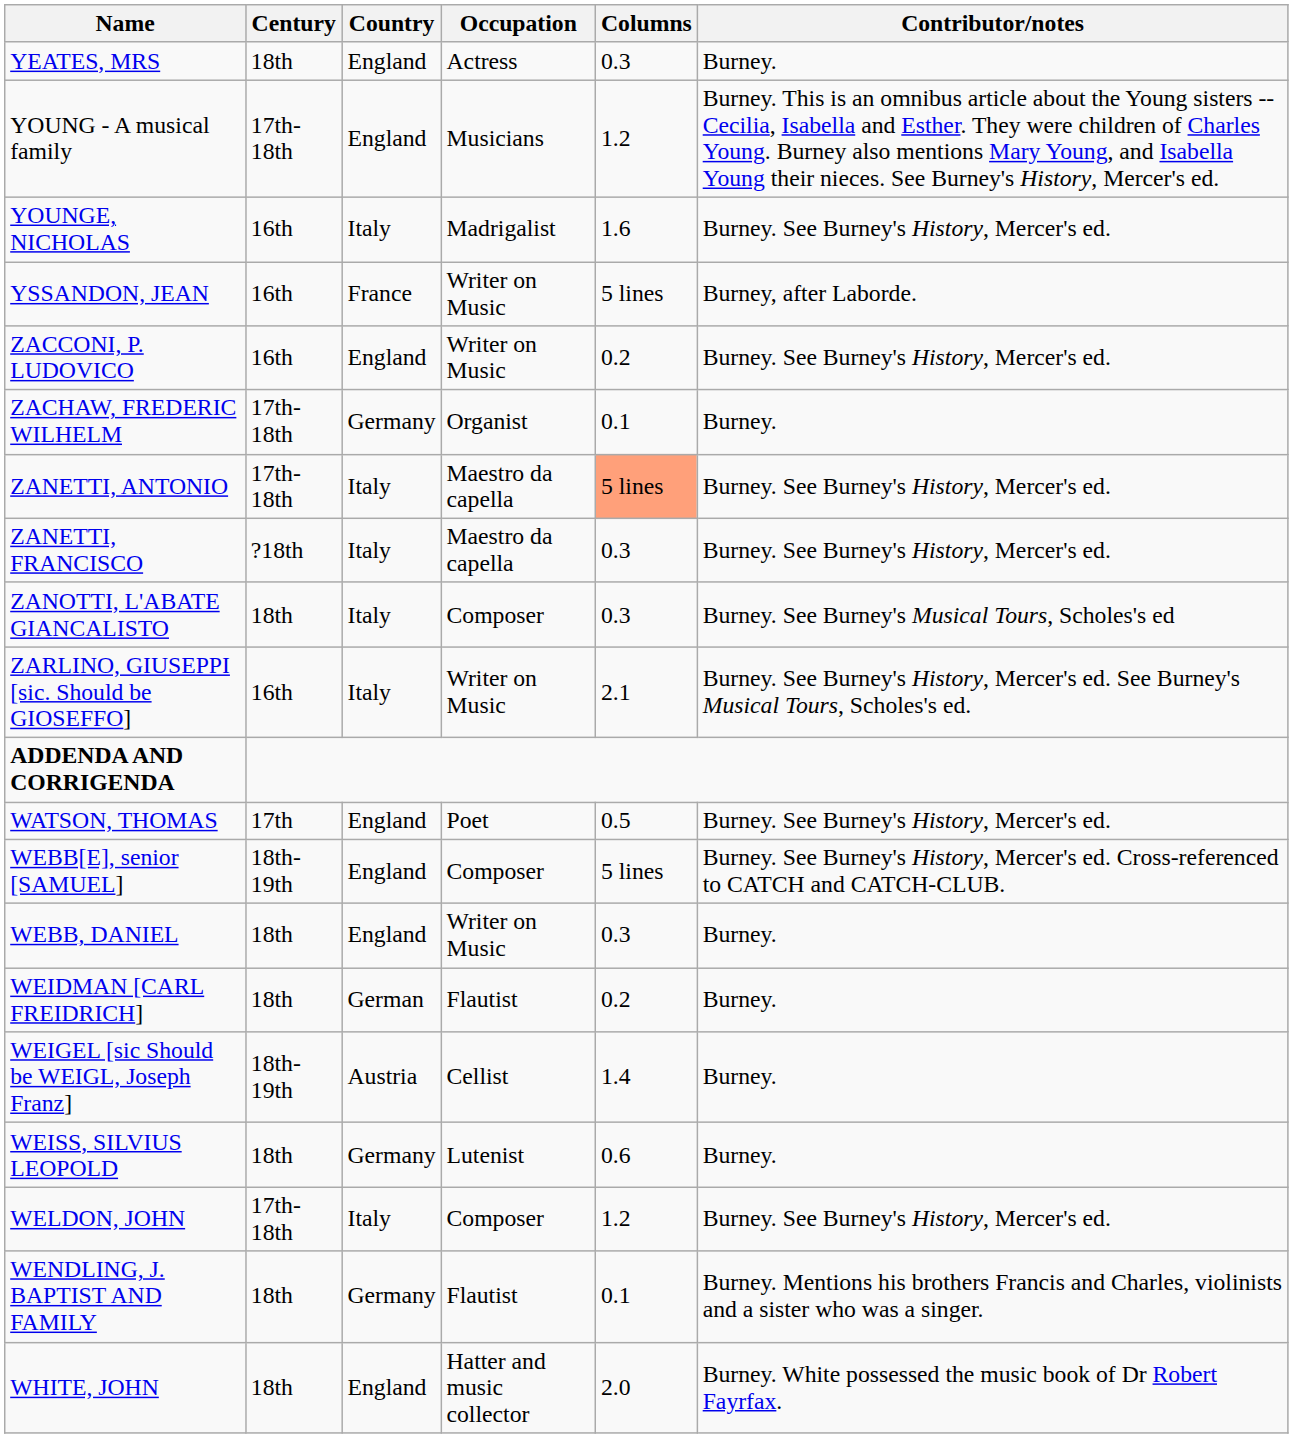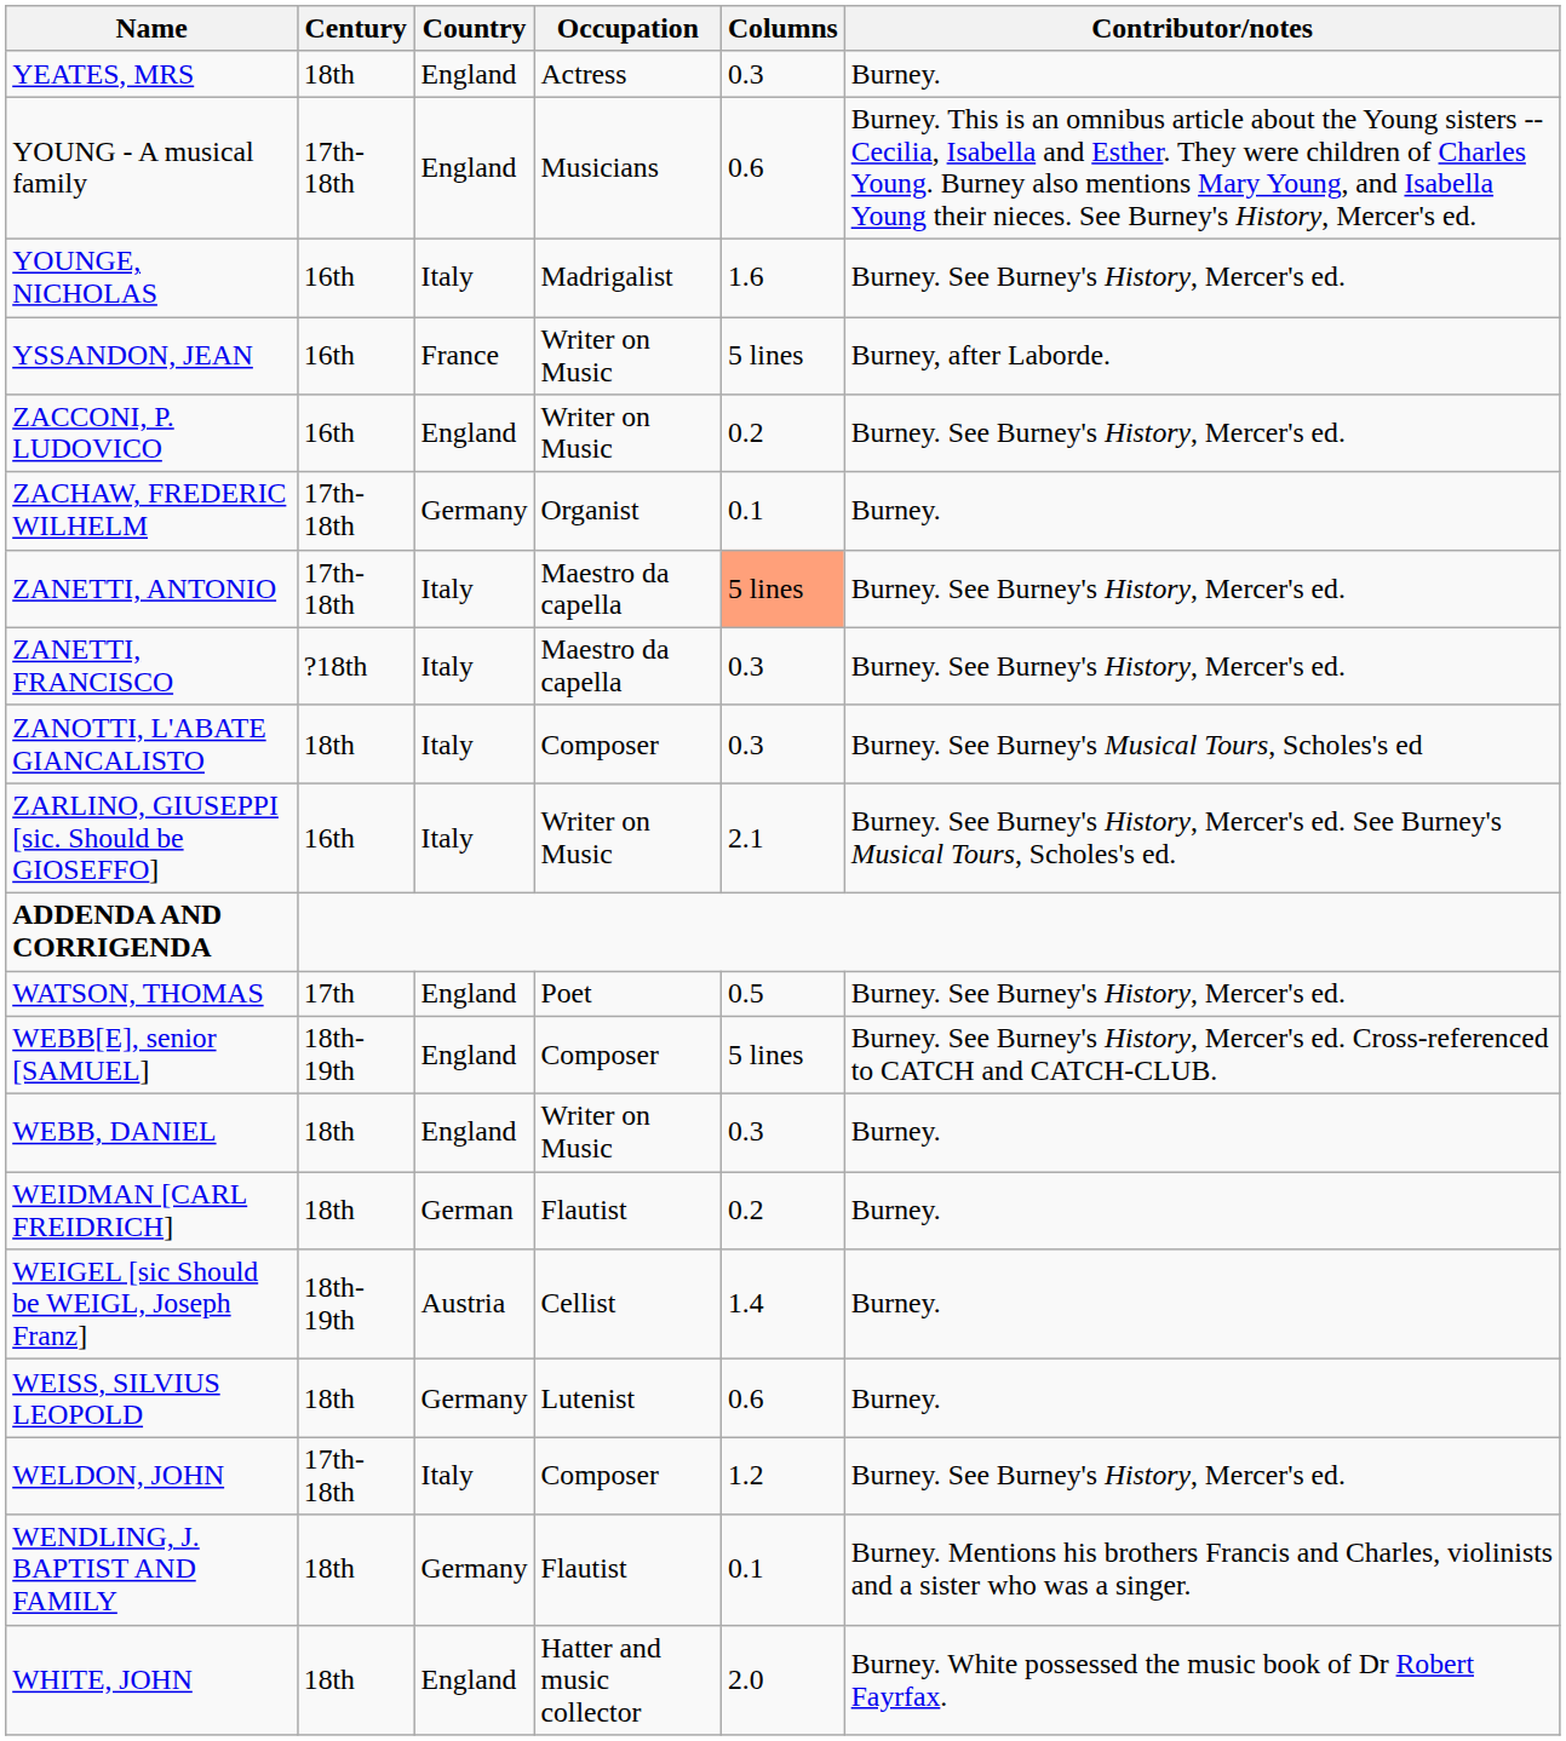 <table class="wikitable">
 <tr>
 <th>Name</th>
 <th>Century</th>
 <th>Country</th>
 <th>Occupation</th>
 <th>Columns</th>
 <th>Contributor/notes</th>
 </tr>
 <tr>
 <td><a href='#'>YEATES, MRS</a></td>
 <td>18th</td>
 <td>England</td>
 <td>Actress</td>
 <td>0.3</td>
 <td>Burney.</td>
 </tr>
 <tr>
 <td>YOUNG - A musical family</td>
 <td>17th-18th</td>
 <td>England</td>
 <td>Musicians</td>
-<td>1.2</td>
+<td>0.6</td>
 <td>Burney. This is an omnibus article about the Young sisters --<a href='#'>Cecilia</a>, <a href='#'>Isabella</a> and <a href='#'>Esther</a>. They were children of <a href='#'>Charles Young</a>.  Burney also mentions <a href='#'>Mary Young</a>, and <a href='#'>Isabella Young</a> their nieces. See Burney's <em>History</em>, Mercer's ed.</td>
 </tr>
 <tr>
 <td><a href='#'>YOUNGE, NICHOLAS</a></td>
 <td>16th</td>
 <td>Italy</td>
 <td>Madrigalist</td>
 <td>1.6</td>
 <td>Burney. See Burney's <em>History</em>, Mercer's ed.</td>
 </tr>
 <tr>
 <td><a href='#'>YSSANDON, JEAN</a></td>
 <td>16th</td>
 <td>France</td>
 <td>Writer on Music</td>
 <td>5 lines</td>
 <td>Burney, after Laborde.</td>
 </tr>
 <tr>
 <td><a href='#'>ZACCONI, P. LUDOVICO</a></td>
 <td>16th</td>
 <td>England</td>
 <td>Writer on Music</td>
 <td>0.2</td>
 <td>Burney. See Burney's <em>History</em>, Mercer's ed.</td>
 </tr>
 <tr>
 <td><a href='#'>ZACHAW, FREDERIC WILHELM</a></td>
 <td>17th-18th</td>
 <td>Germany</td>
 <td>Organist</td>
 <td>0.1</td>
 <td>Burney.</td>
 </tr>
 <tr>
 <td><a href='#'>ZANETTI, ANTONIO</a></td>
 <td>17th-18th</td>
 <td>Italy</td>
 <td>Maestro da capella</td>
 <td style="background: lightsalmon;">5 lines</td>
 <td>Burney. See Burney's <em>History</em>, Mercer's ed.</td>
 </tr>
 <tr>
 <td><a href='#'>ZANETTI, FRANCISCO</a></td>
 <td>?18th</td>
 <td>Italy</td>
 <td>Maestro da capella</td>
 <td>0.3</td>
 <td>Burney. See Burney's <em>History</em>, Mercer's ed.</td>
 </tr>
 <tr>
 <td><a href='#'>ZANOTTI, L'ABATE GIANCALISTO</a></td>
 <td>18th</td>
 <td>Italy</td>
 <td>Composer</td>
 <td>0.3</td>
 <td>Burney. See Burney's <em>Musical Tours</em>, Scholes's ed</td>
 </tr>
 <tr>
 <td><a href='#'>ZARLINO, GIUSEPPI [sic. Should be GIOSEFFO</a>]</td>
 <td>16th</td>
 <td>Italy</td>
 <td>Writer on Music</td>
 <td>2.1</td>
 <td>Burney. See Burney's <em>History</em>, Mercer's ed. See Burney's <em>Musical Tours</em>, Scholes's ed.</td>
 </tr>
 <tr>
 <td><strong>ADDENDA AND CORRIGENDA</strong></td>
 </tr>
 <tr>
 <td><a href='#'>WATSON, THOMAS</a></td>
 <td>17th</td>
 <td>England</td>
 <td>Poet</td>
 <td>0.5</td>
 <td>Burney. See Burney's <em>History</em>, Mercer's ed.</td>
 </tr>
 <tr>
 <td><a href='#'>WEBB[E], senior [SAMUEL</a>]</td>
 <td>18th-19th</td>
 <td>England</td>
 <td>Composer</td>
 <td>5 lines</td>
 <td>Burney. See Burney's <em>History</em>, Mercer's ed. Cross-referenced to CATCH and CATCH-CLUB.</td>
 </tr>
 <tr>
 <td><a href='#'>WEBB, DANIEL</a></td>
 <td>18th</td>
 <td>England</td>
 <td>Writer on Music</td>
 <td>0.3</td>
 <td>Burney.</td>
 </tr>
 <tr>
 <td><a href='#'>WEIDMAN [CARL FREIDRICH</a>]</td>
 <td>18th</td>
 <td>German</td>
 <td>Flautist</td>
 <td>0.2</td>
 <td>Burney.</td>
 </tr>
 <tr>
 <td><a href='#'>WEIGEL [sic Should be WEIGL, Joseph Franz</a>]</td>
 <td>18th-19th</td>
 <td>Austria</td>
 <td>Cellist</td>
 <td>1.4</td>
 <td>Burney.</td>
 </tr>
 <tr>
 <td><a href='#'>WEISS, SILVIUS LEOPOLD</a></td>
 <td>18th</td>
 <td>Germany</td>
 <td>Lutenist</td>
 <td>0.6</td>
 <td>Burney.</td>
 </tr>
 <tr>
 <td><a href='#'>WELDON, JOHN</a></td>
 <td>17th-18th</td>
 <td>Italy</td>
 <td>Composer</td>
 <td>1.2</td>
 <td>Burney. See Burney's <em>History</em>, Mercer's ed.</td>
 </tr>
 <tr>
 <td><a href='#'>WENDLING, J. BAPTIST AND FAMILY</a></td>
 <td>18th</td>
 <td>Germany</td>
 <td>Flautist</td>
 <td>0.1</td>
 <td>Burney. Mentions his brothers Francis and Charles, violinists and a sister who was a singer.</td>
 </tr>
 <tr>
 <td><a href='#'>WHITE, JOHN</a></td>
 <td>18th</td>
 <td>England</td>
 <td>Hatter and music collector</td>
 <td>2.0</td>
 <td>Burney. White possessed the music book of Dr <a href='#'>Robert Fayrfax</a>.</td>
 </tr>
 </table>
